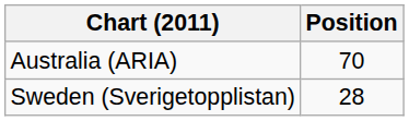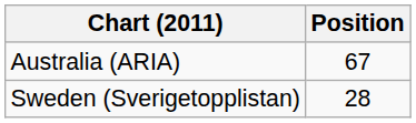 <table class="wikitable sortable">
 <tr>
 <th scope="col">Chart (2011)</th>
 <th scope="col">Position</th>
 </tr>
 <tr>
 <td>Australia (ARIA)</td>
-<td style="text-align:center;">70</td>
+<td style="text-align:center;">67</td>
 </tr>
 <tr>
 <td>Sweden (Sverigetopplistan)</td>
 <td style="text-align:center;">28</td>
 </tr>
 </table>
